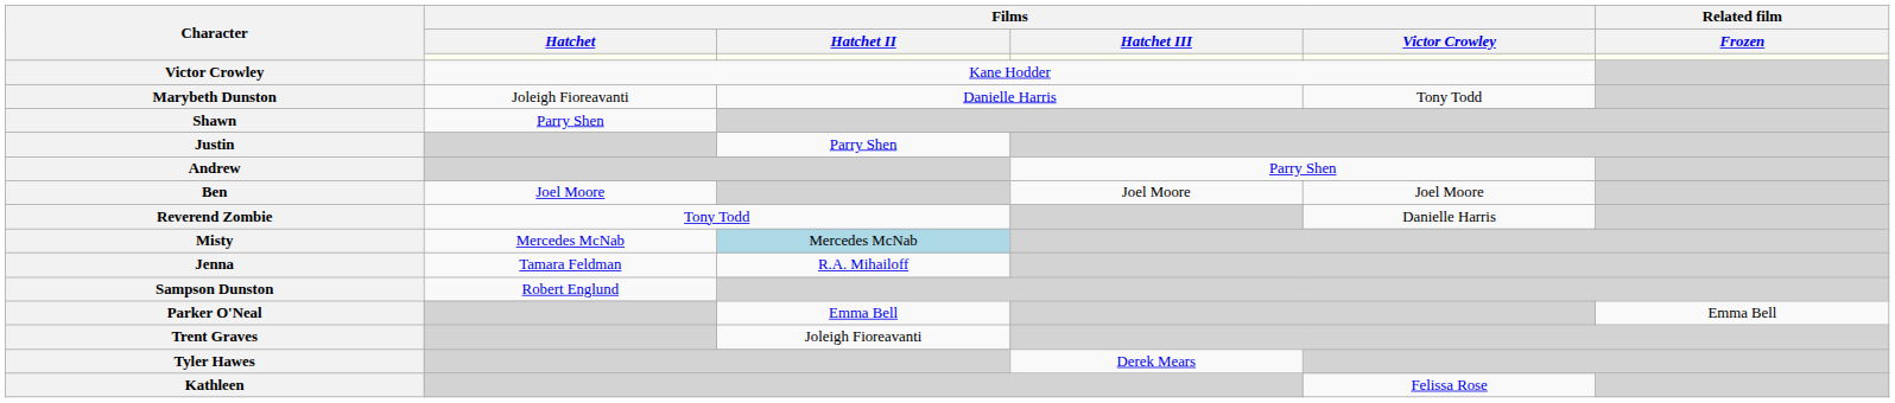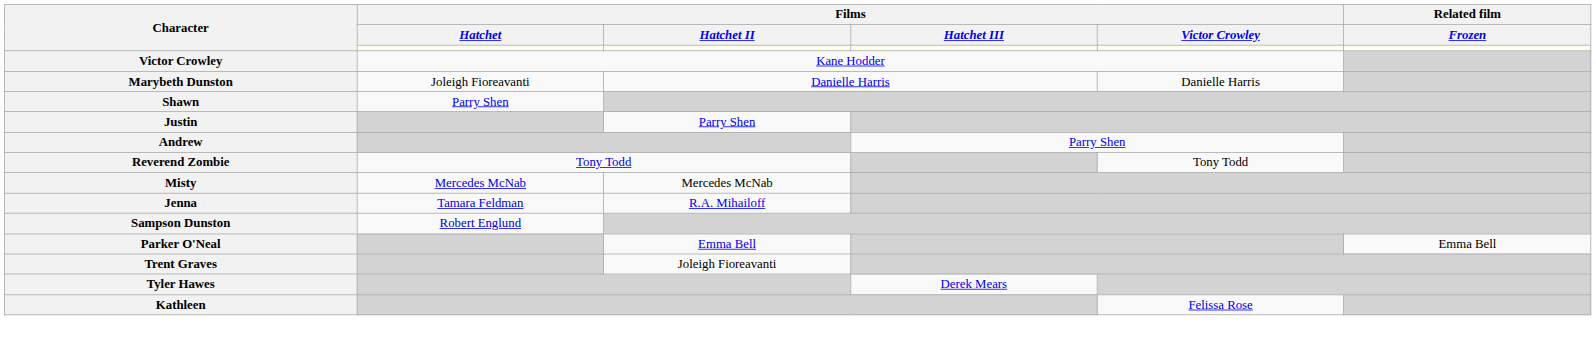 <table class="wikitable" style="text-align:center" width=100%>
 <tr>
 <th rowspan="3" width="20%">Character</th>
 <th colspan="4" align="center">Films</th>
 <th align="center">Related film</th>
 </tr>
 <tr>
 <th align="center" width="14%"><em><a href='#'>Hatchet</a></em></th>
 <th align="center" width="14%"><em><a href='#'>Hatchet II</a></em></th>
 <th align="center" width="14%"><em><a href='#'>Hatchet III</a></em></th>
 <th align="center" width="14%"><em><a href='#'>Victor Crowley</a></em></th>
 <th align="center" width="14%"><em><a href='#'>Frozen</a></em></th>
 </tr>
 <tr>
 <th style="background-color:ivory;"><span></span></th>
 <th style="background-color:ivory;"><span></span></th>
 <th style="background-color:ivory;"><span></span></th>
 <th style="background-color:ivory;"><span></span></th>
 <th style="background-color:ivory;"><span></span></th>
 </tr>
 <tr>
 <th>Victor Crowley</th>
 <td colspan="4"><a href='#'>Kane Hodder</a></td>
 <td style="background:lightgrey;"></td>
 </tr>
 <tr>
 <th>Marybeth Dunston</th>
 <td>Joleigh Fioreavanti</td>
 <td colspan="2"><a href='#'>Danielle Harris</a></td>
-<td>Tony Todd</td>
+<td>Danielle Harris</td>
 <td style="background:lightgrey;"></td>
 </tr>
 <tr>
 <th>Shawn</th>
 <td><a href='#'>Parry Shen</a></td>
 <td colspan="4" style="background:lightgrey;"></td>
 </tr>
 <tr>
 <th>Justin</th>
 <td style="background:lightgrey;"></td>
 <td><a href='#'>Parry Shen</a></td>
 <td colspan="3" style="background:lightgrey;"></td>
 </tr>
 <tr>
 <th>Andrew</th>
 <td colspan="2" style="background:lightgrey;"></td>
 <td colspan="2"><a href='#'>Parry Shen</a></td>
 <td style="background:lightgrey;"></td>
 </tr>
 <tr>
-<th>Ben</th>
-<td><a href='#'>Joel Moore</a></td>
-<td style="background:lightgrey;"></td>
-<td>Joel Moore</td>
-<td>Joel Moore</td>
-<td style="background:lightgrey;"></td>
-</tr>
-<tr>
 <th>Reverend Zombie</th>
 <td colspan="2"><a href='#'>Tony Todd</a></td>
 <td style="background:lightgrey;"> </td>
-<td>Danielle Harris</td>
+<td>Tony Todd</td>
 <td style="background:lightgrey;"></td>
 </tr>
 <tr>
 <th>Misty</th>
 <td><a href='#'>Mercedes McNab</a></td>
-<td style="background: lightblue;">Mercedes McNab</td>
+<td>Mercedes McNab</td>
 <td colspan="3" style="background:lightgrey;"></td>
 </tr>
 <tr>
 <th>Jenna</th>
 <td><a href='#'>Tamara Feldman</a></td>
 <td><a href='#'>R.A. Mihailoff</a></td>
 <td colspan="3" style="background:lightgrey;"></td>
 </tr>
 <tr>
 <th>Sampson Dunston</th>
 <td><a href='#'>Robert Englund</a></td>
 <td colspan="4" style="background:lightgrey;"></td>
 </tr>
 <tr>
 <th>Parker O'Neal</th>
 <td style="background:lightgrey;"></td>
 <td><a href='#'>Emma Bell</a></td>
 <td colspan="2" style="background:lightgrey;"></td>
 <td>Emma Bell</td>
 </tr>
 <tr>
 <th>Trent Graves</th>
 <td style="background:lightgrey;"></td>
 <td>Joleigh Fioreavanti</td>
 <td colspan="3" style="background:lightgrey;"></td>
 </tr>
 <tr>
 <th>Tyler Hawes</th>
 <td colspan="2" style="background:lightgrey;"></td>
 <td><a href='#'>Derek Mears</a></td>
 <td colspan="2" style="background:lightgrey;"></td>
 </tr>
 <tr>
 <th>Kathleen</th>
 <td colspan="3" style="background:lightgrey;"></td>
 <td><a href='#'>Felissa Rose</a></td>
 <td style="background:lightgrey;"></td>
 </tr>
 </table>
